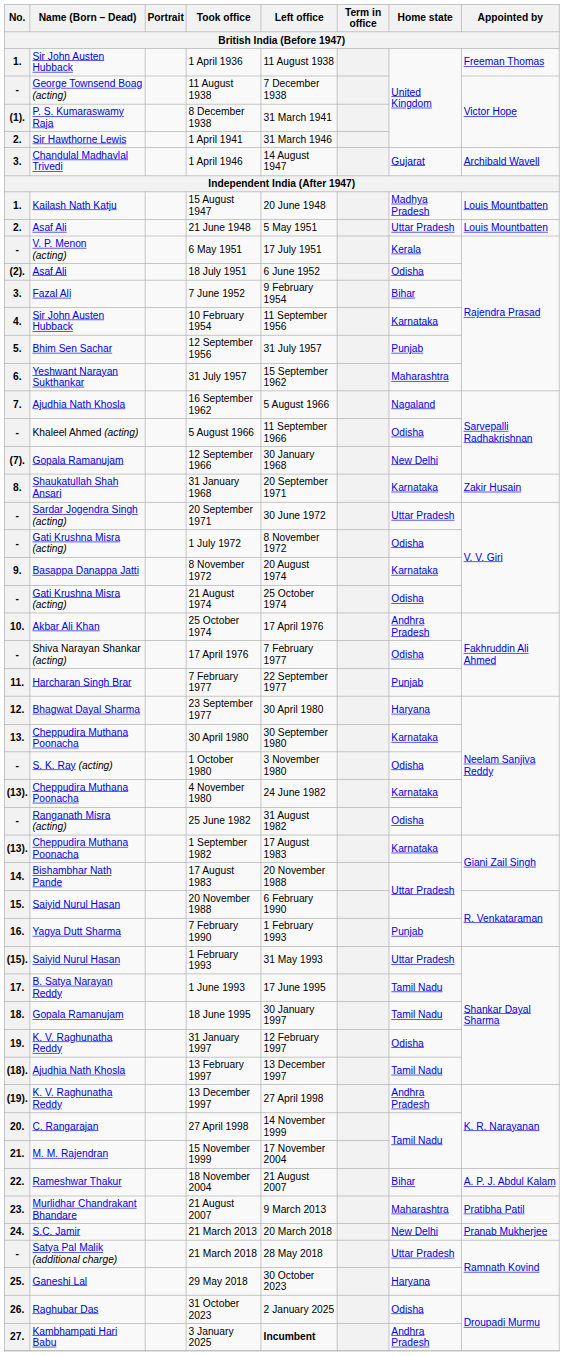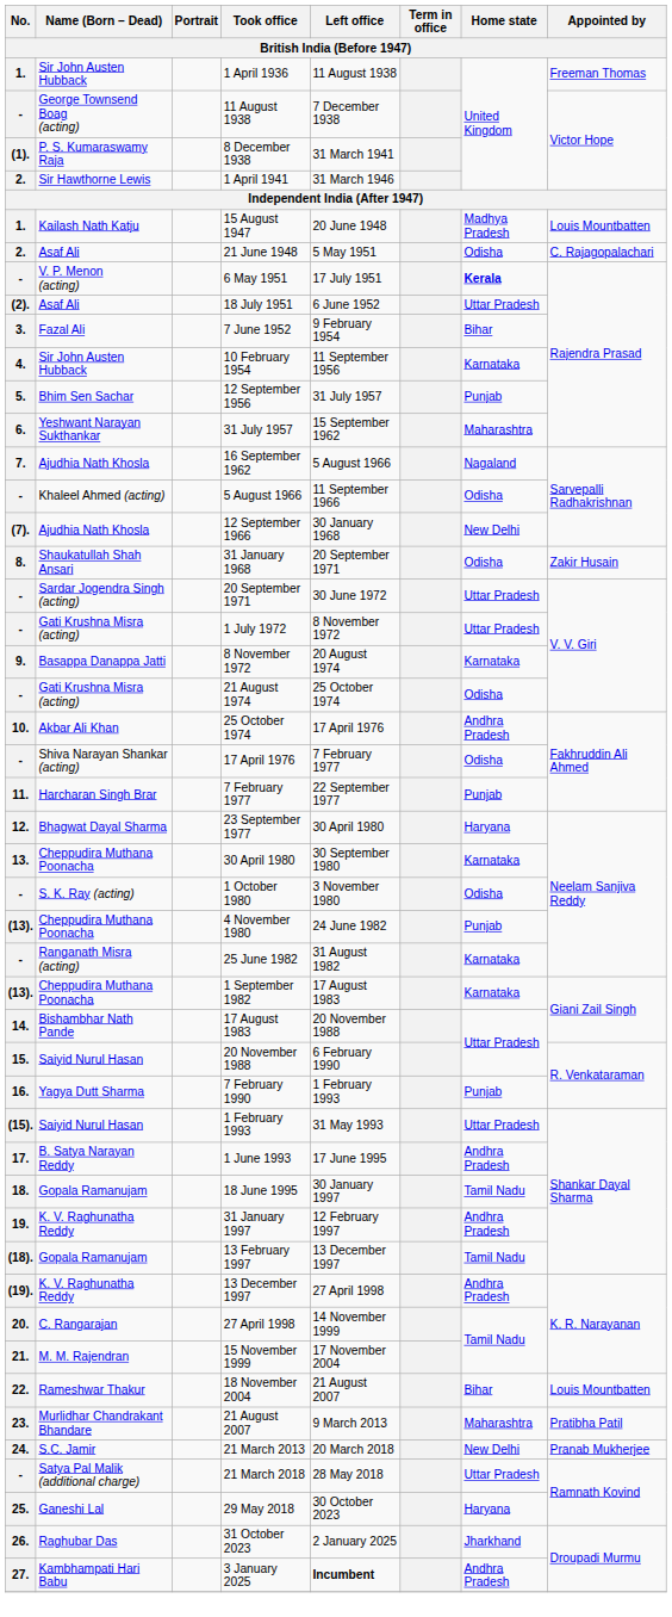 <table class="wikitable sortable">
 <tr>
 <th>No.</th>
 <th>Name (Born – Dead)</th>
 <th>Portrait</th>
 <th>Took office</th>
 <th>Left office</th>
 <th>Term in office</th>
 <th>Home state</th>
 <th>Appointed by</th>
 </tr>
 <tr>
 <th colspan="8">British India (Before 1947)</th>
 </tr>
 <tr>
 <th>1.</th>
 <td><a href='#'>Sir John Austen Hubback</a><br></td>
 <td></td>
 <td>1 April 1936</td>
 <td>11 August 1938</td>
 <th></th>
 <td rowspan=4><a href='#'>United Kingdom</a></td>
 <td><a href='#'>Freeman Thomas</a></td>
 </tr>
 <tr>
 <th>-</th>
 <td><a href='#'>George Townsend Boag</a><br> <em>(acting)</em></td>
 <td></td>
 <td>11 August 1938</td>
 <td>7 December 1938</td>
 <th></th>
 <td rowspan=3><a href='#'>Victor Hope</a></td>
 </tr>
 <tr>
 <th>(1).</th>
 <td><a href='#'>P. S. Kumaraswamy Raja</a><br></td>
 <td></td>
 <td>8 December 1938</td>
 <td>31 March 1941</td>
 <th><br></th>
 </tr>
 <tr>
 <th>2.</th>
 <td><a href='#'>Sir Hawthorne Lewis</a><br></td>
 <td></td>
 <td>1 April 1941</td>
 <td>31 March 1946</td>
 <th></th>
 </tr>
 <tr>
-<th>3.</th>
-<td><a href='#'>Chandulal Madhavlal Trivedi</a><br></td>
-<td></td>
-<td>1 April 1946</td>
-<td>14 August 1947</td>
-<th></th>
-<td><a href='#'>Gujarat</a></td>
-<td><a href='#'>Archibald Wavell</a></td>
-</tr>
-<tr>
 <th colspan="8">Independent India (After 1947)</th>
 </tr>
 <tr>
 <th>1.</th>
 <td><a href='#'>Kailash Nath Katju</a><br></td>
 <td></td>
 <td>15 August 1947</td>
 <td>20 June 1948</td>
 <th></th>
 <td><a href='#'>Madhya Pradesh</a></td>
 <td><a href='#'>Louis Mountbatten</a></td>
 </tr>
 <tr>
 <th>2.</th>
 <td><a href='#'>Asaf Ali</a><br></td>
 <td></td>
 <td>21 June 1948</td>
 <td>5 May 1951</td>
 <th></th>
-<td><a href='#'>Uttar Pradesh</a></td>
-<td><a href='#'>Louis Mountbatten</a></td>
+<td><a href='#'>Odisha</a></td>
+<td><a href='#'>C. Rajagopalachari</a></td>
 </tr>
 <tr>
 <th>-</th>
 <td><a href='#'>V. P. Menon</a><br> <em>(acting)</em></td>
 <td></td>
 <td>6 May 1951</td>
 <td>17 July 1951</td>
 <th></th>
-<td><a href='#'>Kerala</a></td>
+<td><strong><a href='#'>Kerala</a></strong></td>
 <td rowspan=6><a href='#'>Rajendra Prasad</a></td>
 </tr>
 <tr>
 <th>(2).</th>
 <td><a href='#'>Asaf Ali</a><br></td>
 <td></td>
 <td>18 July 1951</td>
 <td>6 June 1952</td>
 <th><br></th>
-<td><a href='#'>Odisha</a></td>
+<td><a href='#'>Uttar Pradesh</a></td>
 </tr>
 <tr>
 <th>3.</th>
 <td><a href='#'>Fazal Ali</a><br></td>
 <td></td>
 <td>7 June 1952</td>
 <td>9 February 1954</td>
 <th></th>
 <td><a href='#'>Bihar</a></td>
 </tr>
 <tr>
 <th>4.</th>
 <td><a href='#'>Sir John Austen Hubback</a><br></td>
 <td></td>
 <td>10 February 1954</td>
 <td>11 September 1956</td>
 <th></th>
 <td><a href='#'>Karnataka</a></td>
 </tr>
 <tr>
 <th>5.</th>
 <td><a href='#'>Bhim Sen Sachar</a></td>
 <td></td>
 <td>12 September 1956</td>
 <td>31 July 1957</td>
 <th></th>
 <td><a href='#'>Punjab</a></td>
 </tr>
 <tr>
 <th>6.</th>
 <td><a href='#'>Yeshwant Narayan Sukthankar</a></td>
 <td></td>
 <td>31 July 1957</td>
 <td>15 September 1962</td>
 <th></th>
 <td><a href='#'>Maharashtra</a></td>
 </tr>
 <tr>
 <th>7.</th>
 <td><a href='#'>Ajudhia Nath Khosla</a></td>
 <td></td>
 <td>16 September 1962</td>
 <td>5 August 1966</td>
 <th></th>
 <td><a href='#'>Nagaland</a></td>
 <td rowspan=3><a href='#'>Sarvepalli Radhakrishnan</a></td>
 </tr>
 <tr>
 <th>-</th>
 <td>Khaleel Ahmed <em>(acting)</em></td>
 <td></td>
 <td>5 August 1966</td>
 <td>11 September 1966</td>
 <th></th>
 <td><a href='#'>Odisha</a></td>
 </tr>
 <tr>
 <th>(7).</th>
-<td><a href='#'>Gopala Ramanujam</a><br></td>
+<td><a href='#'>Ajudhia Nath Khosla</a></td>
 <td></td>
 <td>12 September 1966</td>
 <td>30 January 1968</td>
 <th><br></th>
 <td><a href='#'>New Delhi</a></td>
 </tr>
 <tr>
 <th>8.</th>
 <td><a href='#'>Shaukatullah Shah Ansari</a></td>
 <td></td>
 <td>31 January 1968</td>
 <td>20 September 1971</td>
 <th></th>
-<td><a href='#'>Karnataka</a></td>
+<td><a href='#'>Odisha</a></td>
 <td><a href='#'>Zakir Husain</a></td>
 </tr>
 <tr>
 <th>-</th>
 <td><a href='#'>Sardar Jogendra Singh</a> <em>(acting)</em></td>
 <td></td>
 <td>20 September 1971</td>
 <td>30 June 1972</td>
 <th></th>
 <td><a href='#'>Uttar Pradesh</a></td>
 <td rowspan=4><a href='#'>V. V. Giri</a></td>
 </tr>
 <tr>
 <th>-</th>
 <td><a href='#'>Gati Krushna Misra</a> <em>(acting)</em></td>
 <td></td>
 <td>1 July 1972</td>
 <td>8 November 1972</td>
 <th></th>
-<td><a href='#'>Odisha</a></td>
+<td><a href='#'>Uttar Pradesh</a></td>
 </tr>
 <tr>
 <th>9.</th>
 <td><a href='#'>Basappa Danappa Jatti</a></td>
 <td></td>
 <td>8 November 1972</td>
 <td>20 August 1974</td>
 <th></th>
 <td><a href='#'>Karnataka</a></td>
 </tr>
 <tr>
 <th>-</th>
 <td><a href='#'>Gati Krushna Misra</a> <em>(acting)</em></td>
 <td></td>
 <td>21 August 1974</td>
 <td>25 October 1974</td>
 <th></th>
 <td><a href='#'>Odisha</a></td>
 </tr>
 <tr>
 <th>10.</th>
 <td><a href='#'>Akbar Ali Khan</a></td>
 <td></td>
 <td>25 October 1974</td>
 <td>17 April 1976</td>
 <th></th>
 <td><a href='#'>Andhra Pradesh</a></td>
 <td rowspan=3><a href='#'>Fakhruddin Ali Ahmed</a></td>
 </tr>
 <tr>
 <th>-</th>
 <td>Shiva Narayan Shankar <em>(acting)</em></td>
 <td></td>
 <td>17 April 1976</td>
 <td>7 February 1977</td>
 <th></th>
 <td><a href='#'>Odisha</a></td>
 </tr>
 <tr>
 <th>11.</th>
 <td><a href='#'>Harcharan Singh Brar</a></td>
 <td></td>
 <td>7 February 1977</td>
 <td>22 September 1977</td>
 <th></th>
 <td><a href='#'>Punjab</a></td>
 </tr>
 <tr>
 <th>12.</th>
 <td><a href='#'>Bhagwat Dayal Sharma</a></td>
 <td></td>
 <td>23 September 1977</td>
 <td>30 April 1980</td>
 <th></th>
 <td><a href='#'>Haryana</a></td>
 <td rowspan=5><a href='#'>Neelam Sanjiva Reddy</a></td>
 </tr>
 <tr>
 <th>13.</th>
 <td><a href='#'>Cheppudira Muthana Poonacha</a></td>
 <td></td>
 <td>30 April 1980</td>
 <td>30 September 1980</td>
 <th></th>
 <td><a href='#'>Karnataka</a></td>
 </tr>
 <tr>
 <th>-</th>
 <td><a href='#'>S. K. Ray</a> <em>(acting)</em></td>
 <td></td>
 <td>1 October 1980</td>
 <td>3 November 1980</td>
 <th></th>
 <td><a href='#'>Odisha</a></td>
 </tr>
 <tr>
 <th>(13).</th>
 <td><a href='#'>Cheppudira Muthana Poonacha</a></td>
 <td></td>
 <td>4 November 1980</td>
 <td>24 June 1982</td>
 <th></th>
-<td><a href='#'>Karnataka</a></td>
+<td><a href='#'>Punjab</a></td>
 </tr>
 <tr>
 <th>-</th>
 <td><a href='#'>Ranganath Misra</a> <em>(acting)</em></td>
 <td></td>
 <td>25 June 1982</td>
 <td>31 August 1982</td>
 <th></th>
-<td><a href='#'>Odisha</a></td>
+<td><a href='#'>Karnataka</a></td>
 </tr>
 <tr>
 <th>(13).</th>
 <td><a href='#'>Cheppudira Muthana Poonacha</a></td>
 <td></td>
 <td>1 September 1982</td>
 <td>17 August 1983</td>
 <th><br></th>
 <td><a href='#'>Karnataka</a></td>
 <td rowspan=2><a href='#'>Giani Zail Singh</a></td>
 </tr>
 <tr>
 <th>14.</th>
 <td><a href='#'>Bishambhar Nath Pande</a></td>
 <td></td>
 <td>17 August 1983</td>
 <td>20 November 1988</td>
 <th></th>
 <td rowspan=2><a href='#'>Uttar Pradesh</a></td>
 </tr>
 <tr>
 <th>15.</th>
 <td><a href='#'>Saiyid Nurul Hasan</a></td>
 <td> </td>
 <td>20 November 1988</td>
 <td>6 February 1990</td>
 <th></th>
 <td rowspan=2><a href='#'>R. Venkataraman</a></td>
 </tr>
 <tr>
 <th>16.</th>
 <td><a href='#'>Yagya Dutt Sharma</a></td>
 <td></td>
 <td>7 February 1990</td>
 <td>1 February 1993</td>
 <th></th>
 <td><a href='#'>Punjab</a></td>
 </tr>
 <tr>
 <th>(15).</th>
 <td><a href='#'>Saiyid Nurul Hasan</a></td>
 <td></td>
 <td>1 February 1993</td>
 <td>31 May 1993</td>
 <th><br></th>
 <td><a href='#'>Uttar Pradesh</a></td>
 <td rowspan=5><a href='#'>Shankar Dayal Sharma</a></td>
 </tr>
 <tr>
 <th>17.</th>
 <td><a href='#'>B. Satya Narayan Reddy</a></td>
 <td></td>
 <td>1 June 1993</td>
 <td>17 June 1995</td>
 <th></th>
-<td><a href='#'>Tamil Nadu</a></td>
+<td><a href='#'>Andhra Pradesh</a></td>
 </tr>
 <tr>
 <th>18.</th>
 <td><a href='#'>Gopala Ramanujam</a><br></td>
 <td></td>
 <td>18 June 1995</td>
 <td>30 January 1997</td>
 <th></th>
 <td><a href='#'>Tamil Nadu</a></td>
 </tr>
 <tr>
 <th>19.</th>
 <td><a href='#'>K. V. Raghunatha Reddy</a><br></td>
 <td></td>
 <td>31 January 1997</td>
 <td>12 February 1997</td>
 <th></th>
-<td><a href='#'>Odisha</a></td>
+<td><a href='#'>Andhra Pradesh</a></td>
 </tr>
 <tr>
 <th>(18).</th>
-<td><a href='#'>Ajudhia Nath Khosla</a></td>
+<td><a href='#'>Gopala Ramanujam</a><br></td>
 <td></td>
 <td>13 February 1997</td>
 <td>13 December 1997</td>
 <th><br></th>
 <td><a href='#'>Tamil Nadu</a></td>
 </tr>
 <tr>
 <th>(19).</th>
 <td><a href='#'>K. V. Raghunatha Reddy</a><br></td>
 <td></td>
 <td>13 December 1997</td>
 <td>27 April 1998</td>
 <th><br></th>
 <td><a href='#'>Andhra Pradesh</a></td>
 <td rowspan=3><a href='#'>K. R. Narayanan</a></td>
 </tr>
 <tr>
 <th>20.</th>
 <td><a href='#'>C. Rangarajan</a><br></td>
 <td></td>
 <td>27 April 1998</td>
 <td>14 November 1999</td>
 <th></th>
 <td rowspan=2><a href='#'>Tamil Nadu</a></td>
 </tr>
 <tr>
 <th>21.</th>
 <td><a href='#'>M. M. Rajendran</a><br></td>
 <td></td>
 <td>15 November 1999</td>
 <td>17 November 2004</td>
 <th></th>
 </tr>
 <tr>
 <th>22.</th>
 <td><a href='#'>Rameshwar Thakur</a><br></td>
 <td></td>
 <td>18 November 2004</td>
 <td>21 August 2007</td>
 <th></th>
 <td><a href='#'>Bihar</a></td>
-<td><a href='#'>A. P. J. Abdul Kalam</a></td>
+<td><a href='#'>Louis Mountbatten</a></td>
 </tr>
 <tr>
 <th>23.</th>
 <td><a href='#'>Murlidhar Chandrakant Bhandare</a><br></td>
 <td></td>
 <td>21 August 2007</td>
 <td>9 March 2013</td>
 <th></th>
 <td><a href='#'>Maharashtra</a></td>
 <td><a href='#'>Pratibha Patil</a></td>
 </tr>
 <tr>
 <th>24.</th>
 <td><a href='#'>S.C. Jamir</a><br></td>
 <td></td>
 <td>21 March 2013</td>
 <td>20 March 2018</td>
 <th></th>
 <td><a href='#'>New Delhi</a></td>
 <td><a href='#'>Pranab Mukherjee</a></td>
 </tr>
 <tr>
 <th>-</th>
 <td><a href='#'>Satya Pal Malik</a><br> <em>(additional charge)</em></td>
 <td></td>
 <td>21 March 2018</td>
 <td>28 May 2018</td>
 <th></th>
 <td><a href='#'>Uttar Pradesh</a></td>
 <td rowspan=2><a href='#'>Ramnath Kovind</a></td>
 </tr>
 <tr>
 <th>25.</th>
 <td><a href='#'>Ganeshi Lal</a><br></td>
 <td></td>
 <td>29 May 2018</td>
 <td>30 October 2023</td>
 <th></th>
 <td><a href='#'>Haryana</a></td>
 </tr>
 <tr>
 <th>26.</th>
 <td><a href='#'>Raghubar Das</a><br></td>
 <td></td>
 <td>31 October 2023</td>
 <td>2 January 2025</td>
 <th></th>
-<td><a href='#'>Odisha</a></td>
+<td><a href='#'>Jharkhand</a></td>
 <td rowspan=2><a href='#'>Droupadi Murmu</a></td>
 </tr>
 <tr>
 <th>27.</th>
 <td><a href='#'>Kambhampati Hari Babu</a><br></td>
 <td></td>
 <td>3 January 2025</td>
 <td><strong>Incumbent</strong></td>
 <th></th>
 <td><a href='#'>Andhra Pradesh</a></td>
 </tr>
 <tr>
 </tr>
 </table>
